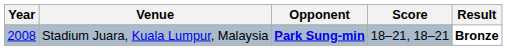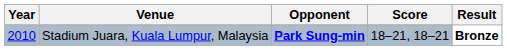 <table class="sortable wikitable" style="font-size: 90%;">
 <tr>
 <th>Year</th>
 <th>Venue</th>
 <th>Opponent</th>
 <th>Score</th>
 <th>Result</th>
 </tr>
 <tr style="background:#AABBCC">
-<td align="center"><a href='#'>2008</a></td>
+<td align="center"><a href='#'>2010</a></td>
 <td align="left">Stadium Juara, <a href='#'>Kuala Lumpur</a>, Malaysia</td>
 <td align="left"><strong> <a href='#'>Park Sung-min</a></strong></td>
 <td align="left">18–21, 18–21</td>
 <td style="text-align:left; background:white"> <strong>Bronze</strong></td>
 </tr>
 </table>
